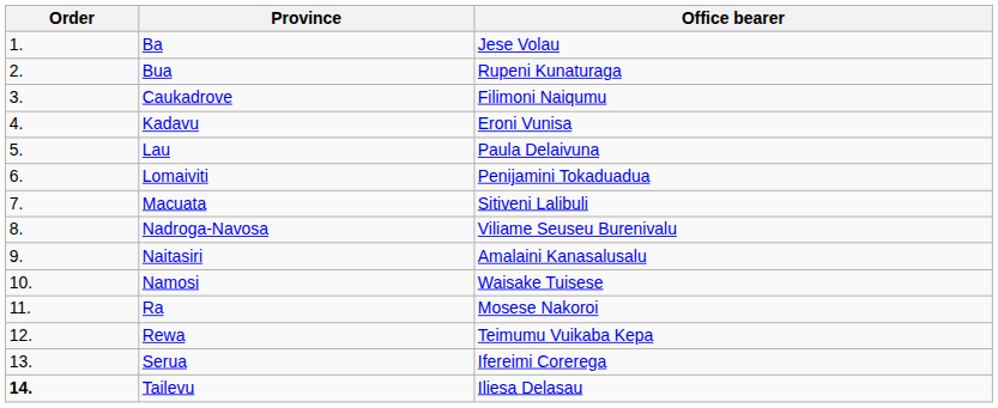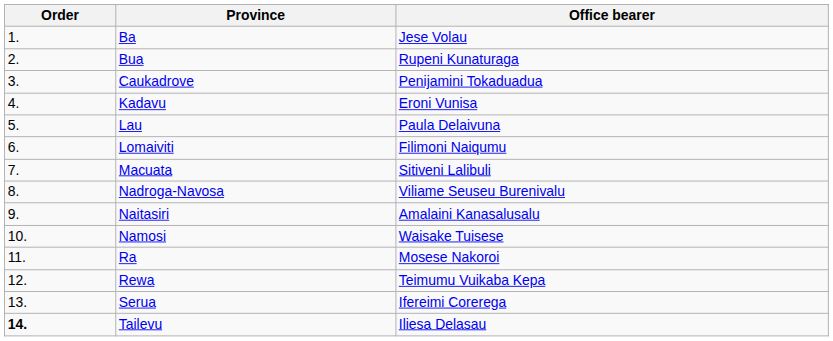 <table class="wikitable" width="75%">
 <tr>
 <th>Order</th>
 <th>Province</th>
 <th>Office bearer</th>
 </tr>
 <tr>
 <td>1.</td>
 <td><a href='#'>Ba</a></td>
 <td><a href='#'>Jese Volau</a></td>
 </tr>
 <tr>
 <td>2.</td>
 <td><a href='#'>Bua</a></td>
 <td><a href='#'>Rupeni Kunaturaga</a></td>
 </tr>
 <tr>
 <td>3.</td>
 <td><a href='#'>Caukadrove</a></td>
-<td><a href='#'>Filimoni Naiqumu</a></td>
+<td><a href='#'>Penijamini Tokaduadua</a></td>
 </tr>
 <tr>
 <td>4.</td>
 <td><a href='#'>Kadavu</a></td>
 <td><a href='#'>Eroni Vunisa</a></td>
 </tr>
 <tr>
 <td>5.</td>
 <td><a href='#'>Lau</a></td>
 <td><a href='#'>Paula Delaivuna</a></td>
 </tr>
 <tr>
 <td>6.</td>
 <td><a href='#'>Lomaiviti</a></td>
-<td><a href='#'>Penijamini Tokaduadua</a></td>
+<td><a href='#'>Filimoni Naiqumu</a></td>
 </tr>
 <tr>
 <td>7.</td>
 <td><a href='#'>Macuata</a></td>
 <td><a href='#'>Sitiveni Lalibuli</a></td>
 </tr>
 <tr>
 <td>8.</td>
 <td><a href='#'>Nadroga-Navosa</a></td>
 <td><a href='#'>Viliame Seuseu Burenivalu</a></td>
 </tr>
 <tr>
 <td>9.</td>
 <td><a href='#'>Naitasiri</a></td>
 <td><a href='#'>Amalaini Kanasalusalu</a></td>
 </tr>
 <tr>
 <td>10.</td>
 <td><a href='#'>Namosi</a></td>
 <td><a href='#'>Waisake Tuisese</a></td>
 </tr>
 <tr>
 <td>11.</td>
 <td><a href='#'>Ra</a></td>
 <td><a href='#'>Mosese Nakoroi</a></td>
 </tr>
 <tr>
 <td>12.</td>
 <td><a href='#'>Rewa</a></td>
 <td><a href='#'>Teimumu Vuikaba Kepa</a></td>
 </tr>
 <tr>
 <td>13.</td>
 <td><a href='#'>Serua</a></td>
 <td><a href='#'>Ifereimi Corerega</a></td>
 </tr>
 <tr>
 <td><strong>14.</strong></td>
 <td><a href='#'>Tailevu</a></td>
 <td><a href='#'>Iliesa Delasau</a></td>
 </tr>
 </table>
